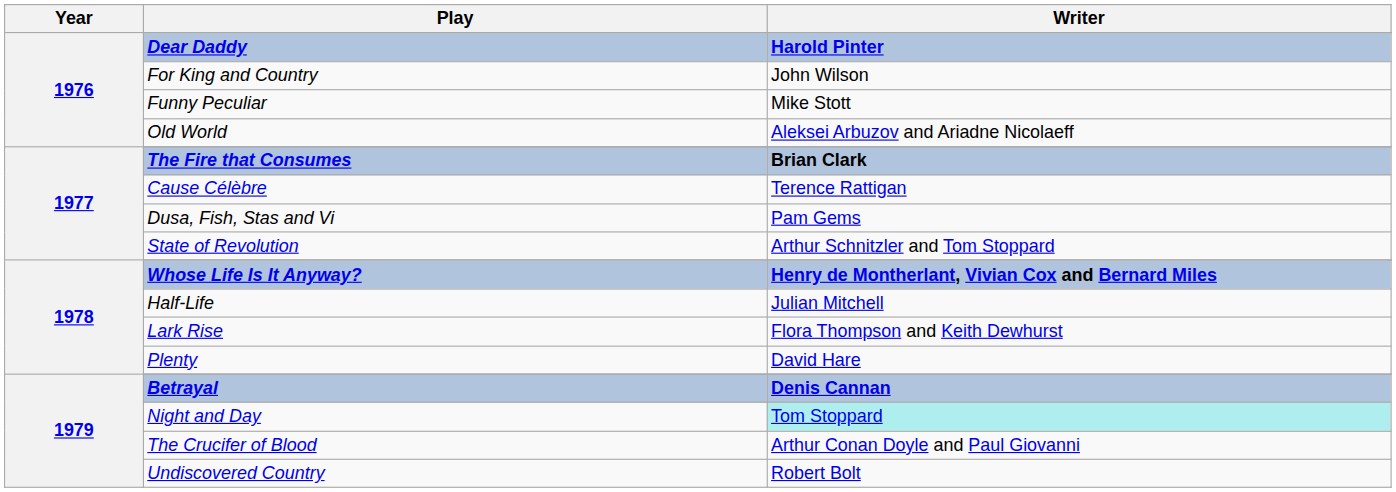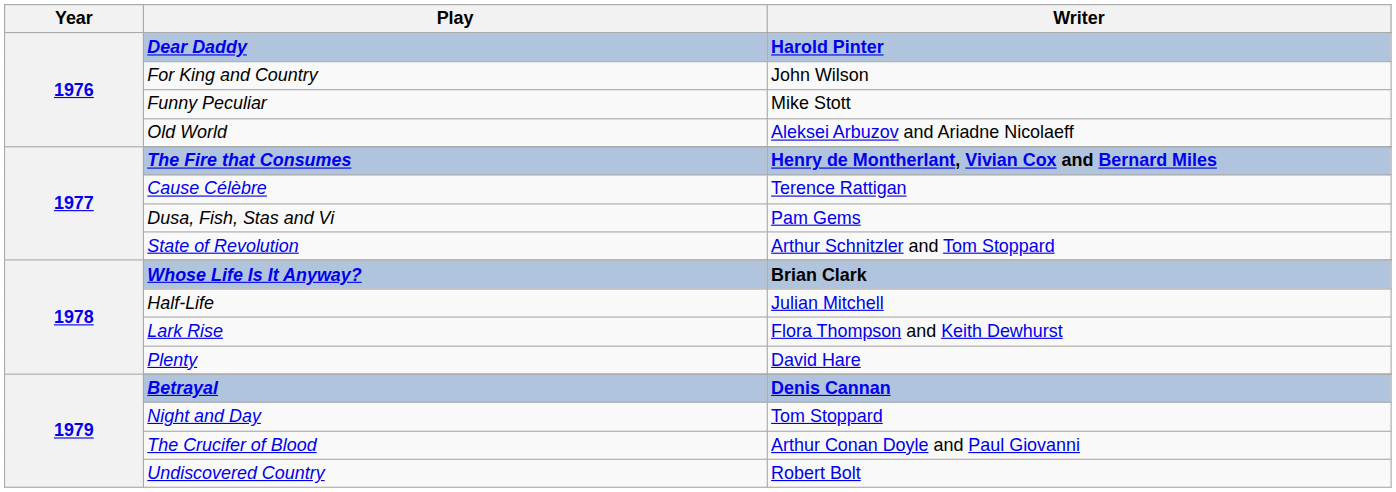 <table class="wikitable" style="width:98%;">
 <tr style="background:#bebebe;">
 <th style="width:10%;">Year</th>
 <th style="width:45%;">Play</th>
 <th style="width:45%;">Writer</th>
 </tr>
 <tr>
 <th rowspan="5" align="center"><a href='#'>1976</a></th>
 </tr>
 <tr style="background:#B0C4DE">
 <td><strong><em><a href='#'>Dear Daddy</a></em></strong></td>
 <td><strong><a href='#'>Harold Pinter</a></strong></td>
 </tr>
 <tr>
 <td><em>For King and Country</em></td>
 <td>John Wilson</td>
 </tr>
 <tr>
 <td><em>Funny Peculiar</em></td>
 <td>Mike Stott</td>
 </tr>
 <tr>
 <td><em>Old World</em></td>
 <td><a href='#'>Aleksei Arbuzov</a> and Ariadne Nicolaeff</td>
 </tr>
 <tr>
 <th rowspan="5" align="center"><a href='#'>1977</a></th>
 </tr>
 <tr style="background:#B0C4DE">
 <td><strong><em><a href='#'>The Fire that Consumes</a></em></strong></td>
-<td><strong>Brian Clark</strong></td>
+<td><strong><a href='#'>Henry de Montherlant</a>, <a href='#'>Vivian Cox</a> and <a href='#'>Bernard Miles</a></strong></td>
 </tr>
 <tr>
 <td><em><a href='#'>Cause Célèbre</a></em></td>
 <td><a href='#'>Terence Rattigan</a></td>
 </tr>
 <tr>
 <td><em>Dusa, Fish, Stas and Vi</em></td>
 <td><a href='#'>Pam Gems</a></td>
 </tr>
 <tr>
 <td><em><a href='#'>State of Revolution</a></em></td>
 <td><a href='#'>Arthur Schnitzler</a> and <a href='#'>Tom Stoppard</a></td>
 </tr>
 <tr>
 <th rowspan="5" align="center"><a href='#'>1978</a></th>
 </tr>
 <tr style="background:#B0C4DE">
 <td><strong><em><a href='#'>Whose Life Is It Anyway?</a></em></strong></td>
-<td><strong><a href='#'>Henry de Montherlant</a>, <a href='#'>Vivian Cox</a> and <a href='#'>Bernard Miles</a></strong></td>
+<td><strong>Brian Clark</strong></td>
 </tr>
 <tr>
 <td><em>Half-Life</em></td>
 <td><a href='#'>Julian Mitchell</a></td>
 </tr>
 <tr>
 <td><em><a href='#'>Lark Rise</a></em></td>
 <td><a href='#'>Flora Thompson</a> and <a href='#'>Keith Dewhurst</a></td>
 </tr>
 <tr>
 <td><em><a href='#'>Plenty</a></em></td>
 <td><a href='#'>David Hare</a></td>
 </tr>
 <tr>
 <th rowspan="5" align="center"><a href='#'>1979</a></th>
 </tr>
 <tr style="background:#B0C4DE">
 <td><strong><em><a href='#'>Betrayal</a></em></strong></td>
 <td><strong><a href='#'>Denis Cannan</a></strong></td>
 </tr>
 <tr>
 <td><em><a href='#'>Night and Day</a></em></td>
-<td style="background: paleturquoise;"><a href='#'>Tom Stoppard</a></td>
+<td><a href='#'>Tom Stoppard</a></td>
 </tr>
 <tr>
 <td><em><a href='#'>The Crucifer of Blood</a></em></td>
 <td><a href='#'>Arthur Conan Doyle</a> and <a href='#'>Paul Giovanni</a></td>
 </tr>
 <tr>
 <td><em><a href='#'>Undiscovered Country</a></em></td>
 <td><a href='#'>Robert Bolt</a></td>
 </tr>
 </table>
